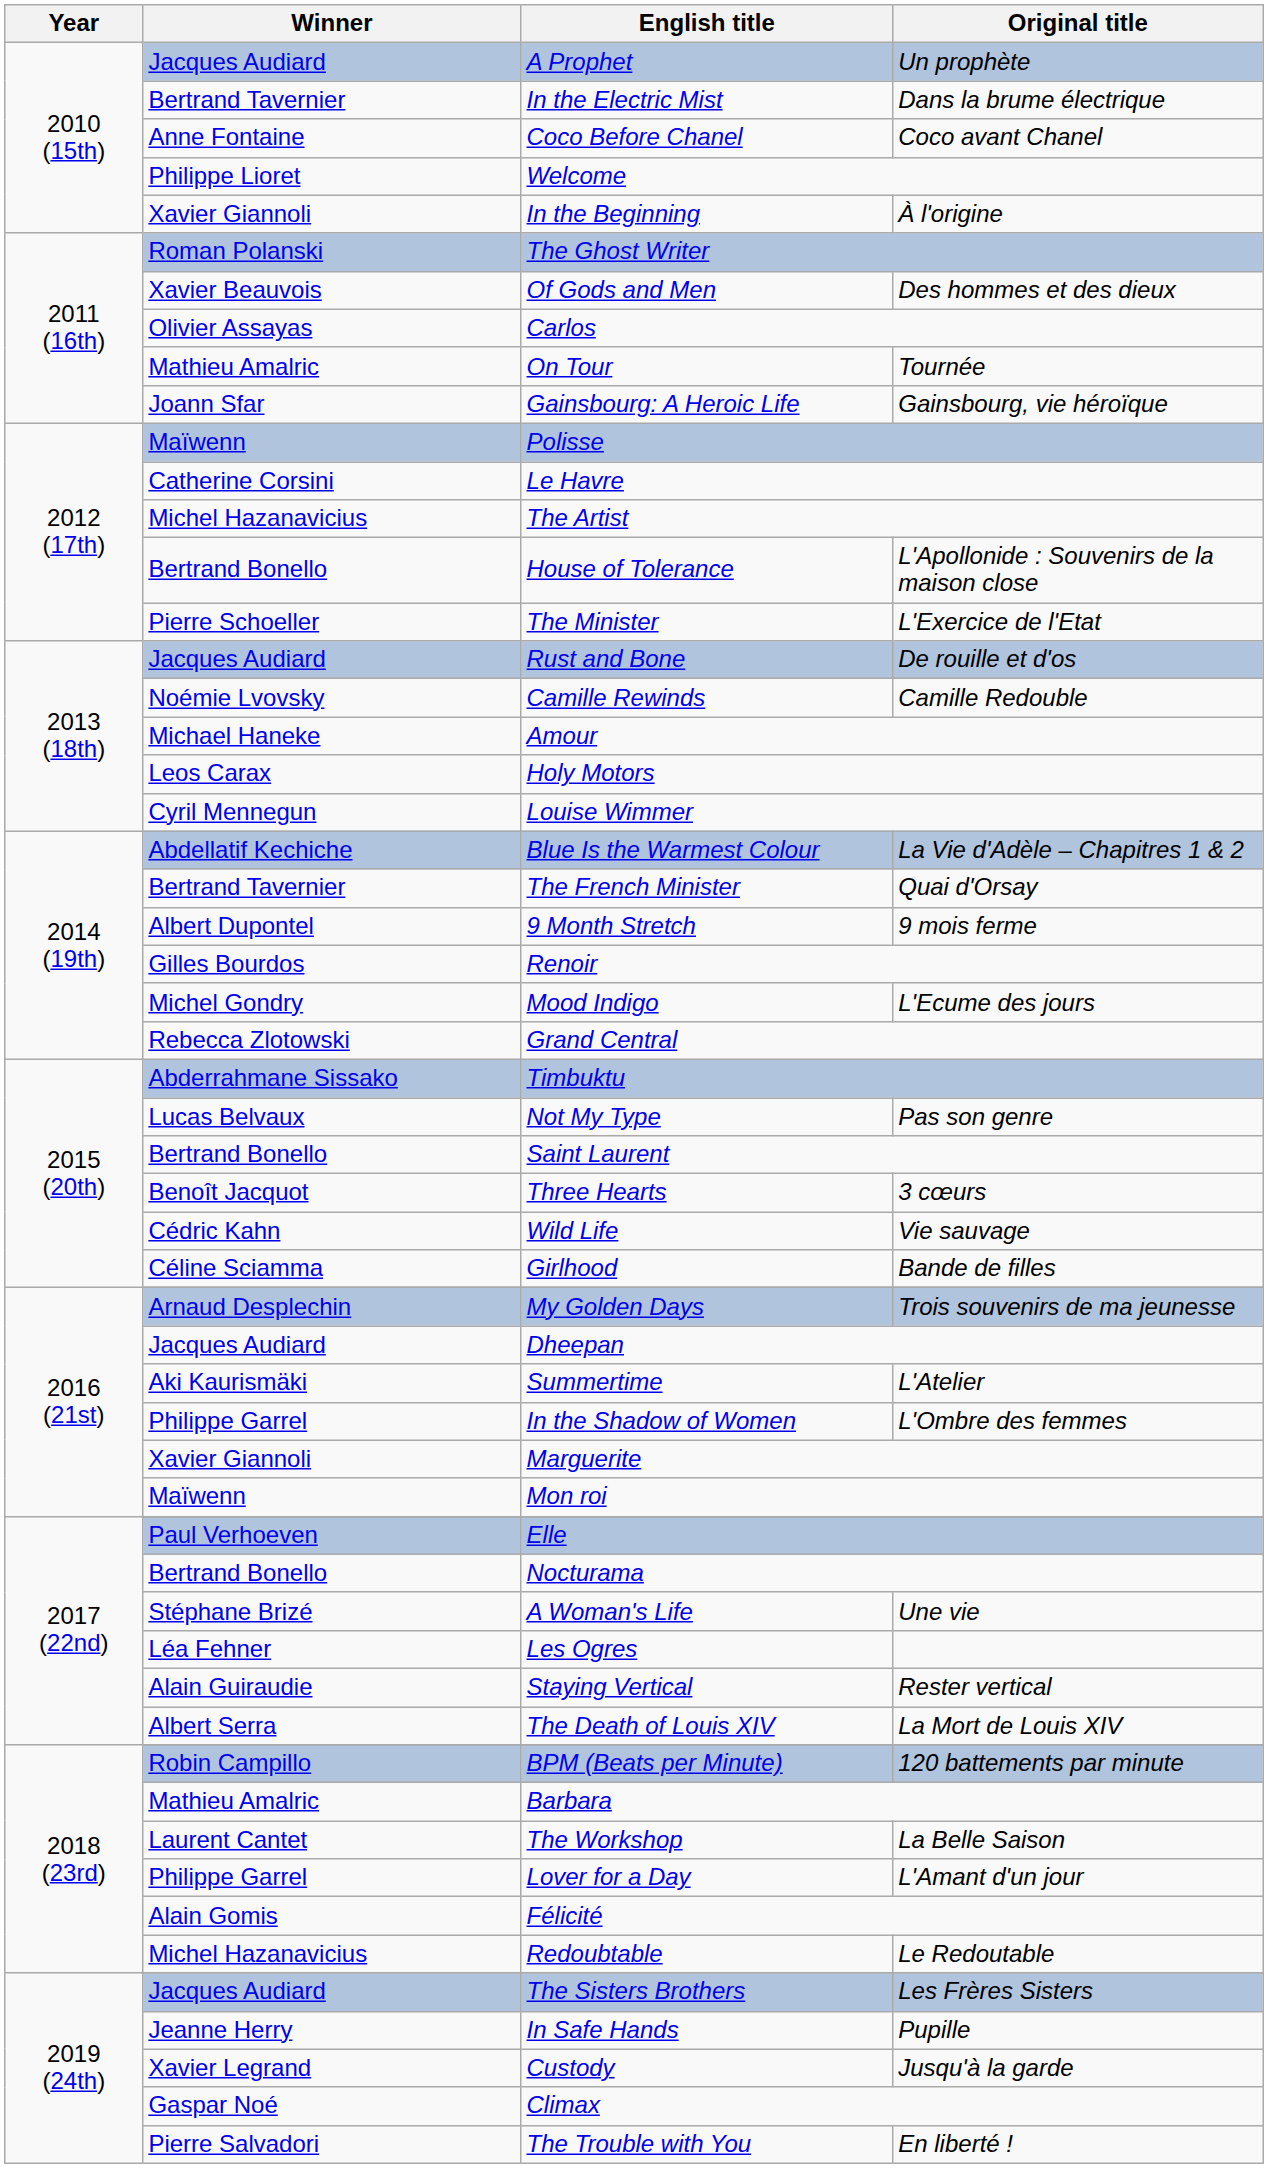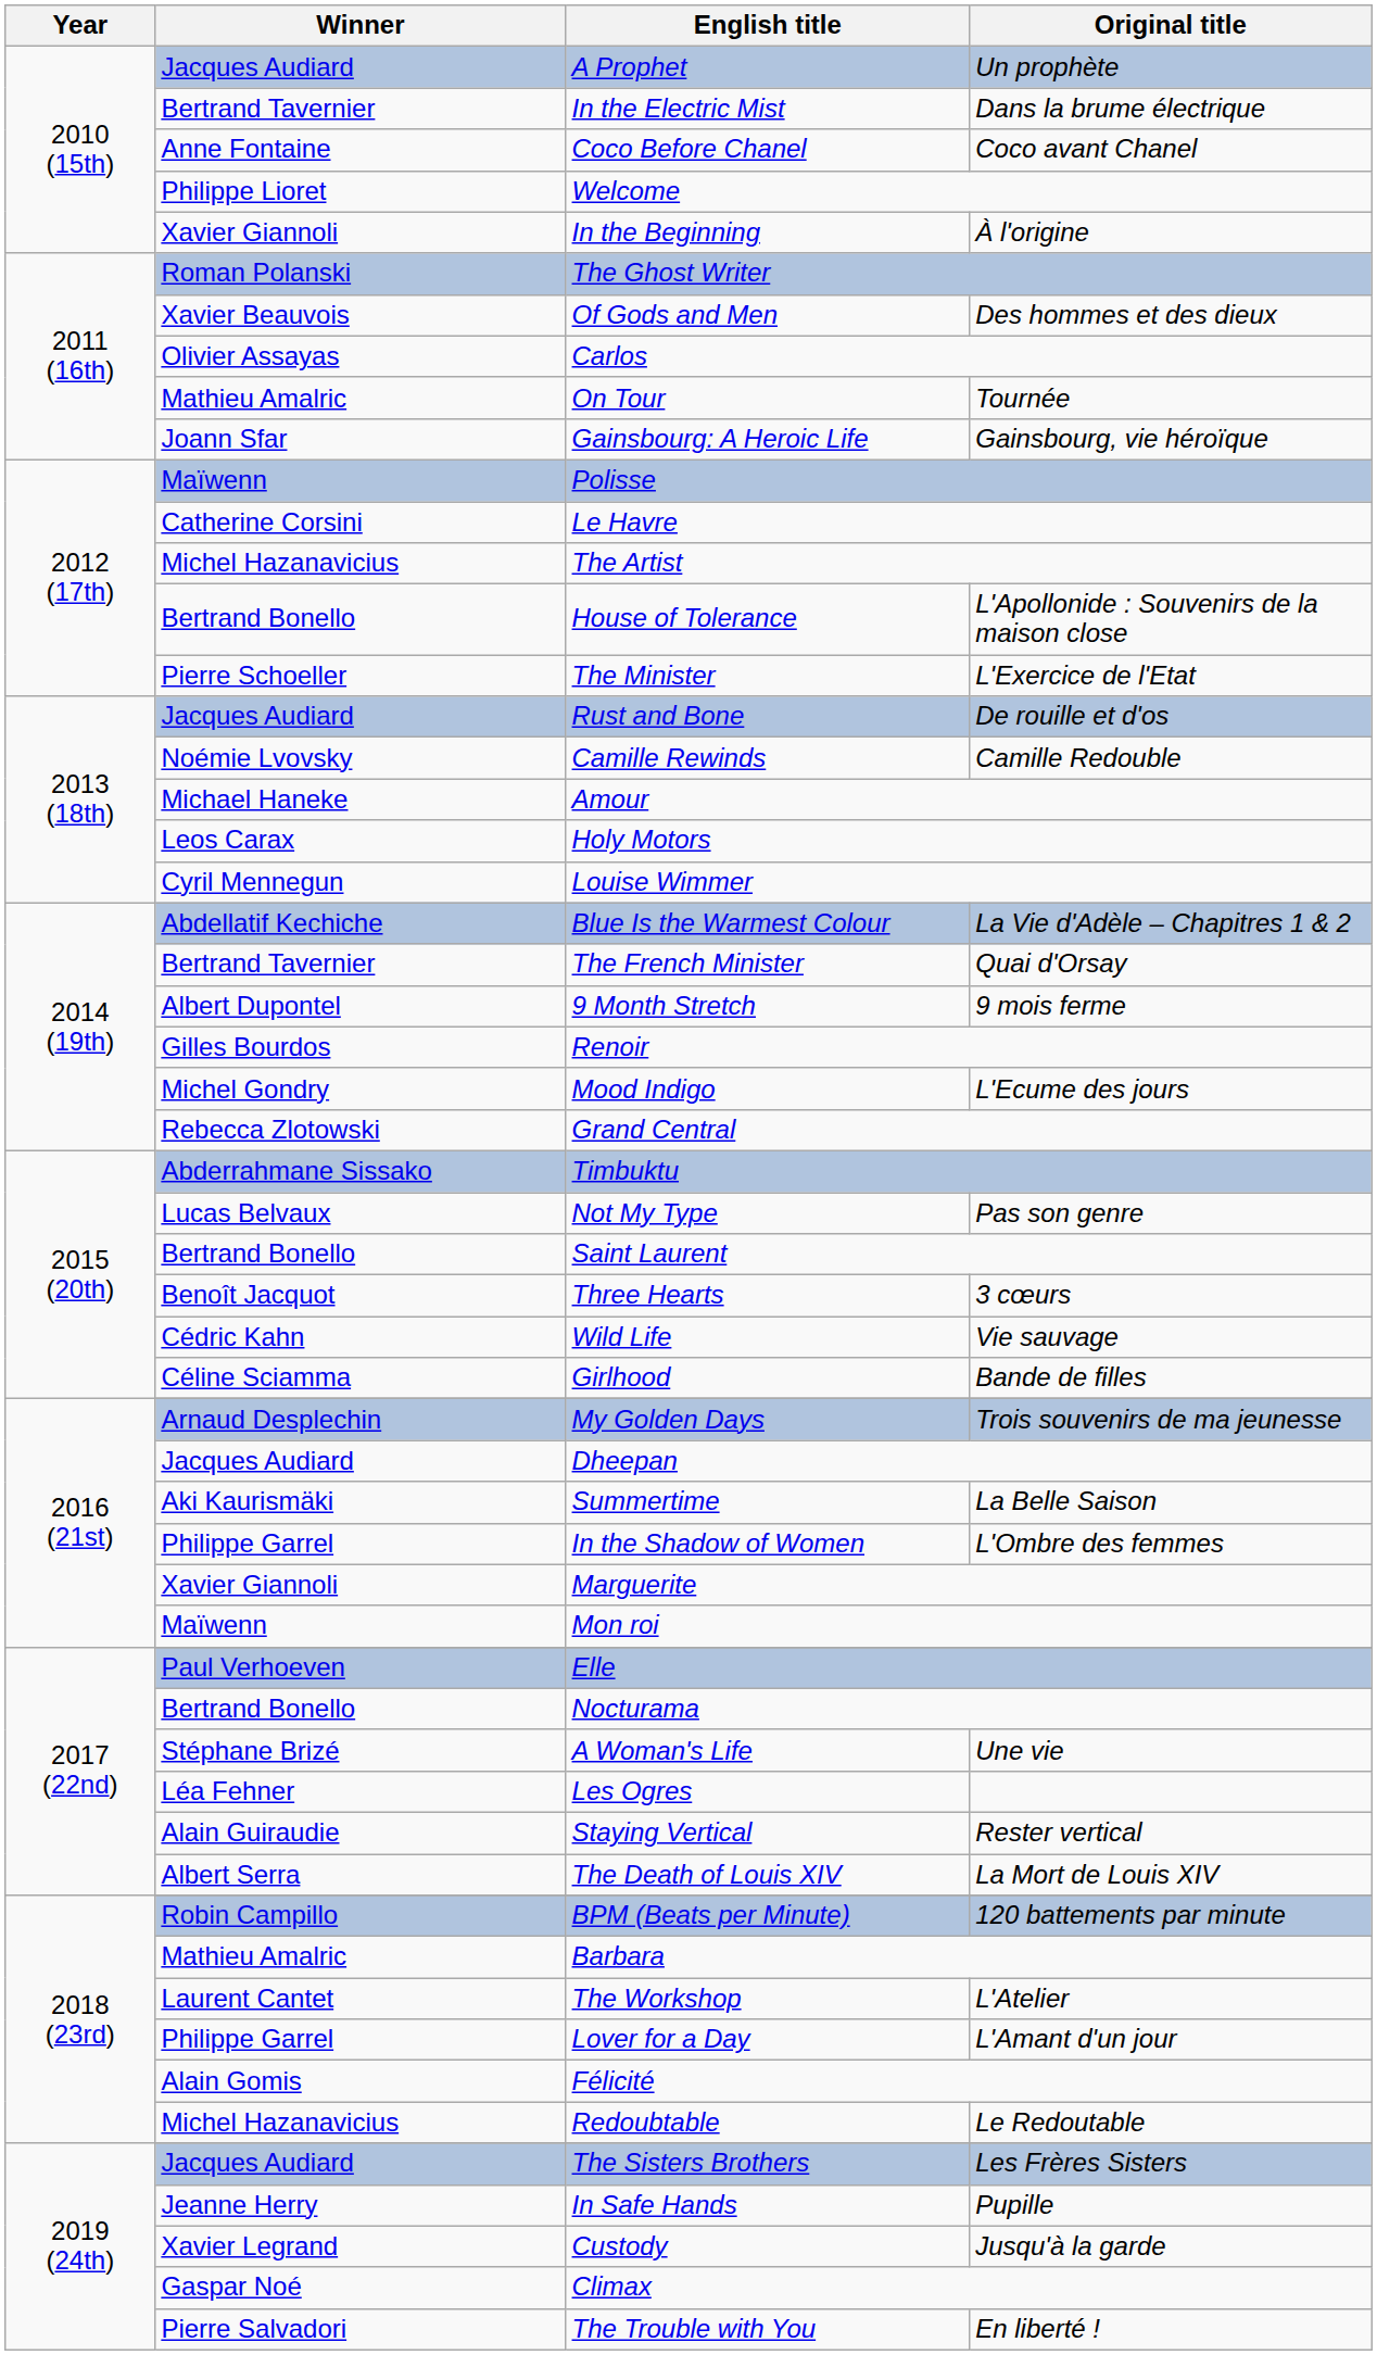 <table class="wikitable" width="95%" cellpadding="5">
 <tr>
 <th width="100"><strong>Year</strong></th>
 <th width="300"><strong>Winner</strong></th>
 <th width="300"><strong>English title</strong></th>
 <th width="300"><strong>Original title</strong></th>
 </tr>
 <tr>
 <td rowspan="5" style="text-align:center;">2010<br>(<a href='#'>15th</a>)</td>
 <td style="background:#B0C4DE;"><a href='#'>Jacques Audiard</a></td>
 <td style="background:#B0C4DE;"><em><a href='#'>A Prophet</a></em></td>
 <td style="background:#B0C4DE;"><em>Un prophète</em></td>
 </tr>
 <tr>
 <td><a href='#'>Bertrand Tavernier</a></td>
 <td><em><a href='#'>In the Electric Mist</a></em></td>
 <td><em>Dans la brume électrique</em></td>
 </tr>
 <tr>
 <td><a href='#'>Anne Fontaine</a></td>
 <td><em><a href='#'>Coco Before Chanel</a></em></td>
 <td><em>Coco avant Chanel</em></td>
 </tr>
 <tr>
 <td><a href='#'>Philippe Lioret</a></td>
 <td colspan="2"><em><a href='#'>Welcome</a></em></td>
 </tr>
 <tr>
 <td><a href='#'>Xavier Giannoli</a></td>
 <td><em><a href='#'>In the Beginning</a></em></td>
 <td><em>À l'origine</em></td>
 </tr>
 <tr>
 <td rowspan="5" style="text-align:center;">2011<br>(<a href='#'>16th</a>)</td>
 <td style="background:#B0C4DE;"><a href='#'>Roman Polanski</a></td>
 <td colspan="2" style="background:#B0C4DE;"><em><a href='#'>The Ghost Writer</a></em></td>
 </tr>
 <tr>
 <td><a href='#'>Xavier Beauvois</a></td>
 <td><em><a href='#'>Of Gods and Men</a></em></td>
 <td><em>Des hommes et des dieux</em></td>
 </tr>
 <tr>
 <td><a href='#'>Olivier Assayas</a></td>
 <td colspan="2"><em><a href='#'>Carlos</a></em></td>
 </tr>
 <tr>
 <td><a href='#'>Mathieu Amalric</a></td>
 <td><em><a href='#'>On Tour</a></em></td>
 <td><em>Tournée</em></td>
 </tr>
 <tr>
 <td><a href='#'>Joann Sfar</a></td>
 <td><em><a href='#'>Gainsbourg: A Heroic Life</a></em></td>
 <td><em>Gainsbourg, vie héroïque</em></td>
 </tr>
 <tr>
 <td rowspan="5" style="text-align:center;">2012<br>(<a href='#'>17th</a>)</td>
 <td style="background:#B0C4DE;"><a href='#'>Maïwenn</a></td>
 <td colspan="2" style="background:#B0C4DE;"><em><a href='#'>Polisse</a></em></td>
 </tr>
 <tr>
 <td><a href='#'>Catherine Corsini</a></td>
 <td colspan="2"><em><a href='#'>Le Havre</a></em></td>
 </tr>
 <tr>
 <td><a href='#'>Michel Hazanavicius</a></td>
 <td colspan="2"><em><a href='#'>The Artist</a></em></td>
 </tr>
 <tr>
 <td><a href='#'>Bertrand Bonello</a></td>
 <td><em><a href='#'>House of Tolerance</a></em></td>
 <td><em>L'Apollonide : Souvenirs de la maison close</em></td>
 </tr>
 <tr>
 <td><a href='#'>Pierre Schoeller</a></td>
 <td><em><a href='#'>The Minister</a></em></td>
 <td><em>L'Exercice de l'Etat</em></td>
 </tr>
 <tr>
 <td rowspan="5" style="text-align:center;">2013<br>(<a href='#'>18th</a>)</td>
 <td style="background:#B0C4DE;"><a href='#'>Jacques Audiard</a></td>
 <td style="background:#B0C4DE;"><em><a href='#'>Rust and Bone</a></em></td>
 <td style="background:#B0C4DE;"><em>De rouille et d'os</em></td>
 </tr>
 <tr>
 <td><a href='#'>Noémie Lvovsky</a></td>
 <td><em><a href='#'>Camille Rewinds</a></em></td>
 <td><em>Camille Redouble</em></td>
 </tr>
 <tr>
 <td><a href='#'>Michael Haneke</a></td>
 <td colspan="2"><em><a href='#'>Amour</a></em></td>
 </tr>
 <tr>
 <td><a href='#'>Leos Carax</a></td>
 <td colspan="2"><em><a href='#'>Holy Motors</a></em></td>
 </tr>
 <tr>
 <td><a href='#'>Cyril Mennegun</a></td>
 <td colspan="2"><em><a href='#'>Louise Wimmer</a></em></td>
 </tr>
 <tr>
 <td rowspan="6" style="text-align:center;">2014<br>(<a href='#'>19th</a>)</td>
 <td style="background:#B0C4DE;"><a href='#'>Abdellatif Kechiche</a></td>
 <td style="background:#B0C4DE;"><em><a href='#'>Blue Is the Warmest Colour</a></em></td>
 <td style="background:#B0C4DE;"><em>La Vie d'Adèle – Chapitres 1 & 2</em></td>
 </tr>
 <tr>
 <td><a href='#'>Bertrand Tavernier</a></td>
 <td><em><a href='#'>The French Minister</a></em></td>
 <td><em>Quai d'Orsay</em></td>
 </tr>
 <tr>
 <td><a href='#'>Albert Dupontel</a></td>
 <td><em><a href='#'>9 Month Stretch</a></em></td>
 <td><em>9 mois ferme</em></td>
 </tr>
 <tr>
 <td><a href='#'>Gilles Bourdos</a></td>
 <td colspan="2"><em><a href='#'>Renoir</a></em></td>
 </tr>
 <tr>
 <td><a href='#'>Michel Gondry</a></td>
 <td><em><a href='#'>Mood Indigo</a></em></td>
 <td><em>L'Ecume des jours</em></td>
 </tr>
 <tr>
 <td><a href='#'>Rebecca Zlotowski</a></td>
 <td colspan="2"><em><a href='#'>Grand Central</a></em></td>
 </tr>
 <tr>
 <td rowspan="6" style="text-align:center;">2015<br>(<a href='#'>20th</a>)</td>
 <td style="background:#B0C4DE;"><a href='#'>Abderrahmane Sissako</a></td>
 <td colspan="2" style="background:#B0C4DE;"><em><a href='#'>Timbuktu</a></em></td>
 </tr>
 <tr>
 <td><a href='#'>Lucas Belvaux</a></td>
 <td><em><a href='#'>Not My Type</a></em></td>
 <td><em>Pas son genre</em></td>
 </tr>
 <tr>
 <td><a href='#'>Bertrand Bonello</a></td>
 <td colspan="2"><em><a href='#'>Saint Laurent</a></em></td>
 </tr>
 <tr>
 <td><a href='#'>Benoît Jacquot</a></td>
 <td><em><a href='#'>Three Hearts</a></em></td>
 <td><em>3 cœurs</em></td>
 </tr>
 <tr>
 <td><a href='#'>Cédric Kahn</a></td>
 <td><em><a href='#'>Wild Life</a></em></td>
 <td><em>Vie sauvage</em></td>
 </tr>
 <tr>
 <td><a href='#'>Céline Sciamma</a></td>
 <td><em><a href='#'>Girlhood</a></em></td>
 <td><em>Bande de filles</em></td>
 </tr>
 <tr>
 <td rowspan="7" style="text-align:center;">2016<br>(<a href='#'>21st</a>)</td>
 </tr>
 <tr>
 <td style="background:#B0C4DE;"><a href='#'>Arnaud Desplechin</a></td>
 <td style="background:#B0C4DE;"><em><a href='#'>My Golden Days</a></em></td>
 <td style="background:#B0C4DE;"><em>Trois souvenirs de ma jeunesse</em></td>
 </tr>
 <tr>
 <td><a href='#'>Jacques Audiard</a></td>
 <td colspan="2"><em><a href='#'>Dheepan</a></em></td>
 </tr>
 <tr>
 <td><a href='#'>Aki Kaurismäki</a></td>
 <td><em><a href='#'>Summertime</a></em></td>
-<td><em> L'Atelier</em></td>
+<td><em>La Belle Saison</em></td>
 </tr>
 <tr>
 <td><a href='#'>Philippe Garrel</a></td>
 <td><em><a href='#'>In the Shadow of Women</a></em></td>
 <td><em>L'Ombre des femmes</em></td>
 </tr>
 <tr>
 <td><a href='#'>Xavier Giannoli</a></td>
 <td colspan="2"><em><a href='#'>Marguerite</a></em></td>
 </tr>
 <tr>
 <td><a href='#'>Maïwenn</a></td>
 <td colspan="2"><em><a href='#'>Mon roi</a></em></td>
 </tr>
 <tr>
 <td rowspan="7" style="text-align:center;">2017<br>(<a href='#'>22nd</a>)</td>
 </tr>
 <tr>
 <td style="background:#B0C4DE;"><a href='#'>Paul Verhoeven</a></td>
 <td style="background:#B0C4DE;" colspan="2"><em><a href='#'>Elle</a></em></td>
 </tr>
 <tr>
 <td><a href='#'>Bertrand Bonello</a></td>
 <td colspan="2"><em><a href='#'>Nocturama</a></em></td>
 </tr>
 <tr>
 <td><a href='#'>Stéphane Brizé</a></td>
 <td><em><a href='#'>A Woman's Life</a></em></td>
 <td><em>Une vie</em></td>
 </tr>
 <tr>
 <td><a href='#'>Léa Fehner</a></td>
 <td><em><a href='#'>Les Ogres</a></em></td>
 </tr>
 <tr>
 <td><a href='#'>Alain Guiraudie</a></td>
 <td><em><a href='#'>Staying Vertical</a></em></td>
 <td><em>Rester vertical</em></td>
 </tr>
 <tr>
 <td><a href='#'>Albert Serra</a></td>
 <td><em><a href='#'>The Death of Louis XIV</a></em></td>
 <td><em>La Mort de Louis XIV</em></td>
 </tr>
 <tr>
 <td rowspan="7" style="text-align:center;">2018<br>(<a href='#'>23rd</a>)</td>
 </tr>
 <tr style="background:#B0C4DE;">
 <td><a href='#'>Robin Campillo</a></td>
 <td><em><a href='#'>BPM (Beats per Minute)</a></em></td>
 <td><em>120 battements par minute</em></td>
 </tr>
 <tr>
 <td><a href='#'>Mathieu Amalric</a></td>
 <td colspan="2"><em><a href='#'>Barbara</a></em></td>
 </tr>
 <tr>
 <td><a href='#'>Laurent Cantet</a></td>
 <td><em><a href='#'>The Workshop</a></em></td>
-<td><em>La Belle Saison</em></td>
+<td><em> L'Atelier</em></td>
 </tr>
 <tr>
 <td><a href='#'>Philippe Garrel</a></td>
 <td><em><a href='#'>Lover for a Day</a></em></td>
 <td><em>L'Amant d'un jour</em></td>
 </tr>
 <tr>
 <td><a href='#'>Alain Gomis</a></td>
 <td colspan="2"><em><a href='#'>Félicité</a></em></td>
 </tr>
 <tr>
 <td><a href='#'>Michel Hazanavicius</a></td>
 <td><em><a href='#'>Redoubtable</a></em></td>
 <td><em>Le Redoutable</em></td>
 </tr>
 <tr>
 <td rowspan="6" style="text-align:center;">2019<br>(<a href='#'>24th</a>)</td>
 </tr>
 <tr style="background:#B0C4DE;">
 <td><a href='#'>Jacques Audiard</a></td>
 <td><em><a href='#'>The Sisters Brothers</a></em></td>
 <td><em>Les Frères Sisters</em></td>
 </tr>
 <tr>
 <td><a href='#'>Jeanne Herry</a></td>
 <td><em><a href='#'>In Safe Hands</a></em></td>
 <td><em>Pupille</em></td>
 </tr>
 <tr>
 <td><a href='#'>Xavier Legrand</a></td>
 <td><em><a href='#'>Custody</a></em></td>
 <td><em>Jusqu'à la garde</em></td>
 </tr>
 <tr>
 <td><a href='#'>Gaspar Noé</a></td>
 <td colspan="2"><em><a href='#'>Climax</a></em></td>
 </tr>
 <tr>
 <td><a href='#'>Pierre Salvadori</a></td>
 <td><em><a href='#'>The Trouble with You</a></em></td>
 <td><em>En liberté !</em></td>
 </tr>
 </table>
